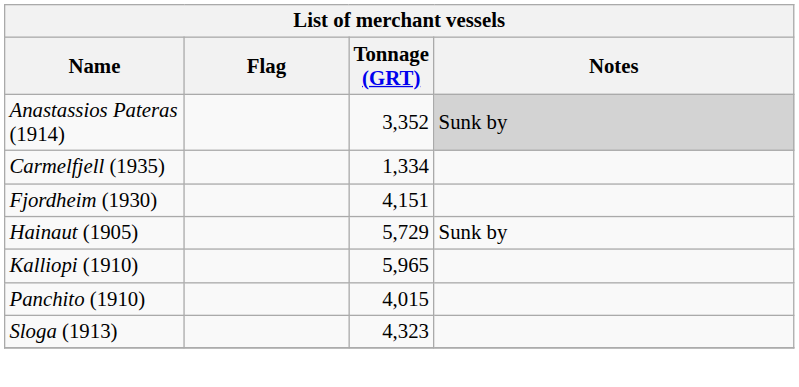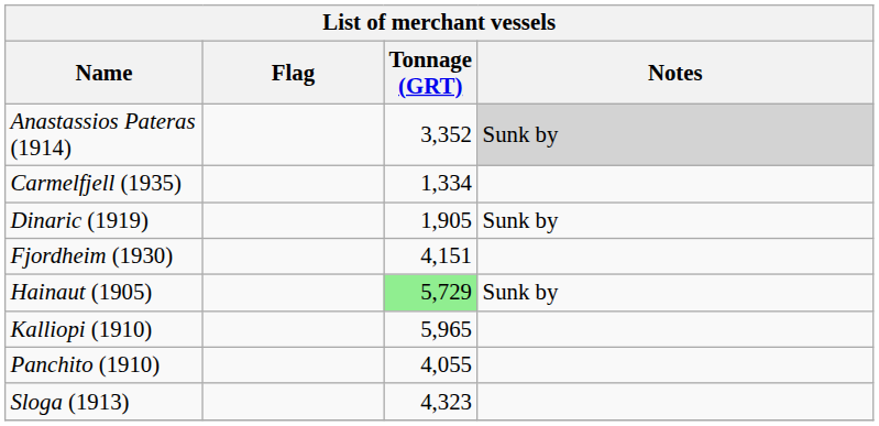 <table class="wikitable sortable">
 <tr>
 <th colspan=4 align=center>List of merchant vessels</th>
 </tr>
 <tr>
 <th scope="col" width="150px">Name</th>
 <th scope="col" width="150px">Flag</th>
 <th scope="col" width="30px">Tonnage <a href='#'>(GRT)</a></th>
 <th scope="col" width="350px">Notes</th>
 </tr>
 <tr>
 <td align="left"><em>Anastassios Pateras</em> (1914)</td>
 <td align="left"></td>
 <td align="right">3,352</td>
 <td align="left" style="background: lightgrey;">Sunk by </td>
 </tr>
 <tr>
 <td align="left"><em>Carmelfjell</em> (1935)</td>
 <td align="left"></td>
 <td align="right">1,334</td>
 <td align="left"></td>
 </tr>
 <tr>
+<td align="left"><em>Dinaric</em> (1919)</td>
+<td align="left"></td>
+<td align="right">1,905</td>
+<td align="left">Sunk by </td>
+</tr>
+<tr>
 <td align="left"><em>Fjordheim</em> (1930)</td>
 <td align="left"></td>
 <td align="right">4,151</td>
 <td align="left"></td>
 </tr>
 <tr>
 <td align="left"><em>Hainaut</em> (1905)</td>
 <td align="left"></td>
-<td align="right">5,729</td>
+<td align="right" style="background: lightgreen;">5,729</td>
 <td align="left">Sunk by </td>
 </tr>
 <tr>
 <td align="left"><em>Kalliopi</em> (1910)</td>
 <td align="left"></td>
 <td align="right">5,965</td>
 <td align="left"></td>
 </tr>
 <tr>
 <td align="left"><em>Panchito</em> (1910)</td>
 <td align="left"></td>
-<td align="right">4,015</td>
+<td align="right">4,055</td>
 <td align="left"></td>
 </tr>
 <tr>
 <td align="left"><em>Sloga</em> (1913)</td>
 <td align="left"></td>
 <td align="right">4,323</td>
 <td align="left"></td>
 </tr>
 <tr>
 </tr>
 </table>
